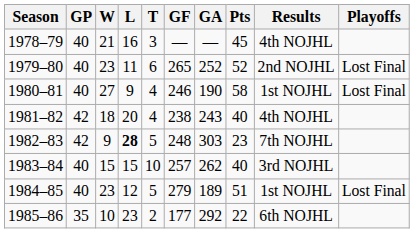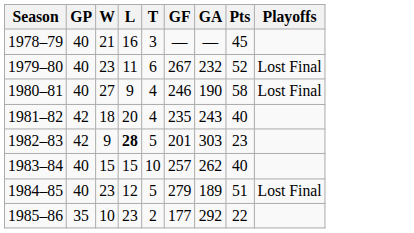 <table class="wikitable" style="text-align:center">
 <tr>
 <th>Season</th>
 <th>GP</th>
 <th>W</th>
 <th>L</th>
 <th>T</th>
 <th>GF</th>
 <th>GA</th>
 <th>Pts</th>
-<th>Results</th>
 <th>Playoffs</th>
 </tr>
 <tr>
 <td>1978–79</td>
 <td>40</td>
 <td>21</td>
 <td>16</td>
 <td>3</td>
 <td>—</td>
 <td>—</td>
 <td>45</td>
-<td>4th NOJHL</td>
 <td></td>
 </tr>
 <tr>
 <td>1979–80</td>
 <td>40</td>
 <td>23</td>
 <td>11</td>
 <td>6</td>
-<td>265</td>
-<td>252</td>
+<td>267</td>
+<td>232</td>
 <td>52</td>
-<td>2nd NOJHL</td>
 <td>Lost Final</td>
 </tr>
 <tr>
 <td>1980–81</td>
 <td>40</td>
 <td>27</td>
 <td>9</td>
 <td>4</td>
 <td>246</td>
 <td>190</td>
 <td>58</td>
-<td>1st NOJHL</td>
 <td>Lost Final</td>
 </tr>
 <tr>
 <td>1981–82</td>
 <td>42</td>
 <td>18</td>
 <td>20</td>
 <td>4</td>
-<td>238</td>
+<td>235</td>
 <td>243</td>
 <td>40</td>
-<td>4th NOJHL</td>
 <td></td>
 </tr>
 <tr>
 <td>1982–83</td>
 <td>42</td>
 <td>9</td>
 <td><strong>28</strong></td>
 <td>5</td>
-<td>248</td>
+<td>201</td>
 <td>303</td>
 <td>23</td>
-<td>7th NOJHL</td>
 <td></td>
 </tr>
 <tr>
 <td>1983–84</td>
 <td>40</td>
 <td>15</td>
 <td>15</td>
 <td>10</td>
 <td>257</td>
 <td>262</td>
 <td>40</td>
-<td>3rd NOJHL</td>
 <td></td>
 </tr>
 <tr>
 <td>1984–85</td>
 <td>40</td>
 <td>23</td>
 <td>12</td>
 <td>5</td>
 <td>279</td>
 <td>189</td>
 <td>51</td>
-<td>1st NOJHL</td>
 <td>Lost Final</td>
 </tr>
 <tr>
 <td>1985–86</td>
 <td>35</td>
 <td>10</td>
 <td>23</td>
 <td>2</td>
 <td>177</td>
 <td>292</td>
 <td>22</td>
-<td>6th NOJHL</td>
 <td></td>
 </tr>
 </table>
